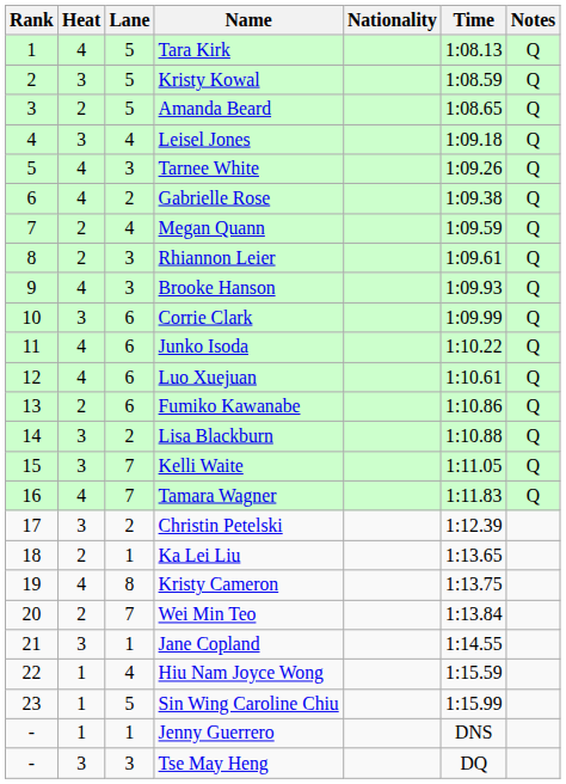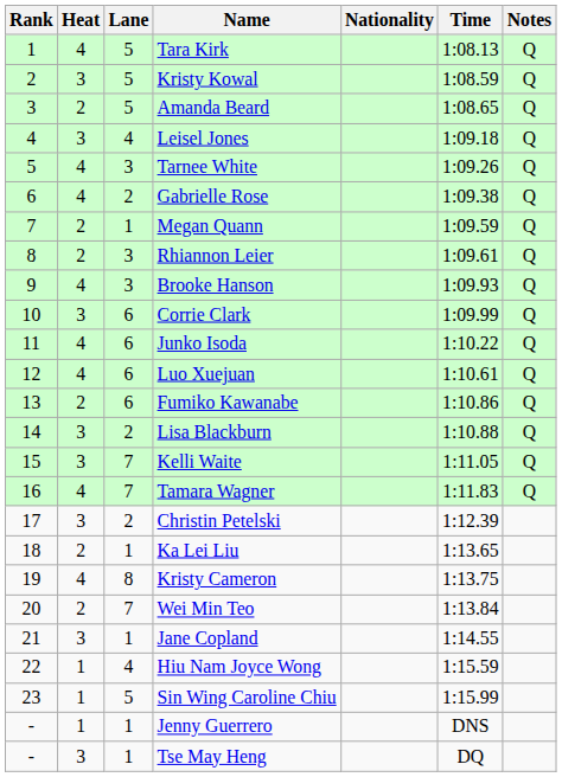 <table class="wikitable sortable" style="text-align:center">
 <tr>
 <th>Rank</th>
 <th>Heat</th>
 <th>Lane</th>
 <th>Name</th>
 <th>Nationality</th>
 <th>Time</th>
 <th>Notes</th>
 </tr>
 <tr bgcolor=ccffcc>
 <td>1</td>
 <td>4</td>
 <td>5</td>
 <td align=left><a href='#'>Tara Kirk</a></td>
 <td align=left></td>
 <td>1:08.13</td>
 <td>Q</td>
 </tr>
 <tr bgcolor=ccffcc>
 <td>2</td>
 <td>3</td>
 <td>5</td>
 <td align=left><a href='#'>Kristy Kowal</a></td>
 <td align=left></td>
 <td>1:08.59</td>
 <td>Q</td>
 </tr>
 <tr bgcolor=ccffcc>
 <td>3</td>
 <td>2</td>
 <td>5</td>
 <td align=left><a href='#'>Amanda Beard</a></td>
 <td align=left></td>
 <td>1:08.65</td>
 <td>Q</td>
 </tr>
 <tr bgcolor=ccffcc>
 <td>4</td>
 <td>3</td>
 <td>4</td>
 <td align=left><a href='#'>Leisel Jones</a></td>
 <td align=left></td>
 <td>1:09.18</td>
 <td>Q</td>
 </tr>
 <tr bgcolor=ccffcc>
 <td>5</td>
 <td>4</td>
 <td>3</td>
 <td align=left><a href='#'>Tarnee White</a></td>
 <td align=left></td>
 <td>1:09.26</td>
 <td>Q</td>
 </tr>
 <tr bgcolor=ccffcc>
 <td>6</td>
 <td>4</td>
 <td>2</td>
 <td align=left><a href='#'>Gabrielle Rose</a></td>
 <td align=left></td>
 <td>1:09.38</td>
 <td>Q</td>
 </tr>
 <tr bgcolor=ccffcc>
 <td>7</td>
 <td>2</td>
-<td>4</td>
+<td>1</td>
 <td align=left><a href='#'>Megan Quann</a></td>
 <td align=left></td>
 <td>1:09.59</td>
 <td>Q</td>
 </tr>
 <tr bgcolor=ccffcc>
 <td>8</td>
 <td>2</td>
 <td>3</td>
 <td align=left><a href='#'>Rhiannon Leier</a></td>
 <td align=left></td>
 <td>1:09.61</td>
 <td>Q</td>
 </tr>
 <tr bgcolor=ccffcc>
 <td>9</td>
 <td>4</td>
 <td>3</td>
 <td align=left><a href='#'>Brooke Hanson</a></td>
 <td align=left></td>
 <td>1:09.93</td>
 <td>Q</td>
 </tr>
 <tr bgcolor=ccffcc>
 <td>10</td>
 <td>3</td>
 <td>6</td>
 <td align=left><a href='#'>Corrie Clark</a></td>
 <td align=left></td>
 <td>1:09.99</td>
 <td>Q</td>
 </tr>
 <tr bgcolor=ccffcc>
 <td>11</td>
 <td>4</td>
 <td>6</td>
 <td align=left><a href='#'>Junko Isoda</a></td>
 <td align=left></td>
 <td>1:10.22</td>
 <td>Q</td>
 </tr>
 <tr bgcolor=ccffcc>
 <td>12</td>
 <td>4</td>
 <td>6</td>
 <td align=left><a href='#'>Luo Xuejuan</a></td>
 <td align=left></td>
 <td>1:10.61</td>
 <td>Q</td>
 </tr>
 <tr bgcolor=ccffcc>
 <td>13</td>
 <td>2</td>
 <td>6</td>
 <td align=left><a href='#'>Fumiko Kawanabe</a></td>
 <td align=left></td>
 <td>1:10.86</td>
 <td>Q</td>
 </tr>
 <tr bgcolor=ccffcc>
 <td>14</td>
 <td>3</td>
 <td>2</td>
 <td align=left><a href='#'>Lisa Blackburn</a></td>
 <td align=left></td>
 <td>1:10.88</td>
 <td>Q</td>
 </tr>
 <tr bgcolor=ccffcc>
 <td>15</td>
 <td>3</td>
 <td>7</td>
 <td align=left><a href='#'>Kelli Waite</a></td>
 <td align=left></td>
 <td>1:11.05</td>
 <td>Q</td>
 </tr>
 <tr bgcolor=ccffcc>
 <td>16</td>
 <td>4</td>
 <td>7</td>
 <td align=left><a href='#'>Tamara Wagner</a></td>
 <td align=left></td>
 <td>1:11.83</td>
 <td>Q</td>
 </tr>
 <tr>
 <td>17</td>
 <td>3</td>
 <td>2</td>
 <td align=left><a href='#'>Christin Petelski</a></td>
 <td align=left></td>
 <td>1:12.39</td>
 <td></td>
 </tr>
 <tr>
 <td>18</td>
 <td>2</td>
 <td>1</td>
 <td align=left><a href='#'>Ka Lei Liu</a></td>
 <td align=left></td>
 <td>1:13.65</td>
 <td></td>
 </tr>
 <tr>
 <td>19</td>
 <td>4</td>
 <td>8</td>
 <td align=left><a href='#'>Kristy Cameron</a></td>
 <td align=left></td>
 <td>1:13.75</td>
 <td></td>
 </tr>
 <tr>
 <td>20</td>
 <td>2</td>
 <td>7</td>
 <td align=left><a href='#'>Wei Min Teo</a></td>
 <td align=left></td>
 <td>1:13.84</td>
 <td></td>
 </tr>
 <tr>
 <td>21</td>
 <td>3</td>
 <td>1</td>
 <td align=left><a href='#'>Jane Copland</a></td>
 <td align=left></td>
 <td>1:14.55</td>
 <td></td>
 </tr>
 <tr>
 <td>22</td>
 <td>1</td>
 <td>4</td>
 <td align=left><a href='#'>Hiu Nam Joyce Wong</a></td>
 <td align=left></td>
 <td>1:15.59</td>
 <td></td>
 </tr>
 <tr>
 <td>23</td>
 <td>1</td>
 <td>5</td>
 <td align=left><a href='#'>Sin Wing Caroline Chiu</a></td>
 <td align=left></td>
 <td>1:15.99</td>
 <td></td>
 </tr>
 <tr>
 <td>-</td>
 <td>1</td>
 <td>1</td>
 <td align=left><a href='#'>Jenny Guerrero</a></td>
 <td align=left></td>
 <td>DNS</td>
 <td></td>
 </tr>
 <tr>
 <td>-</td>
 <td>3</td>
-<td>3</td>
+<td>1</td>
 <td align=left><a href='#'>Tse May Heng</a></td>
 <td align=left></td>
 <td>DQ</td>
 <td></td>
 </tr>
 </table>
